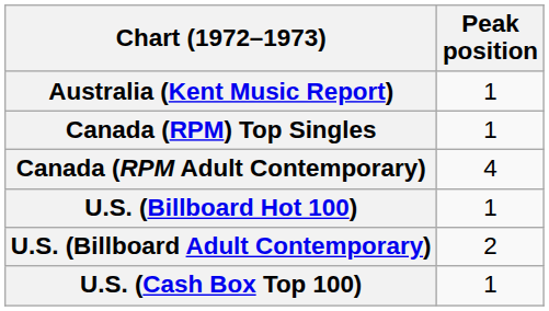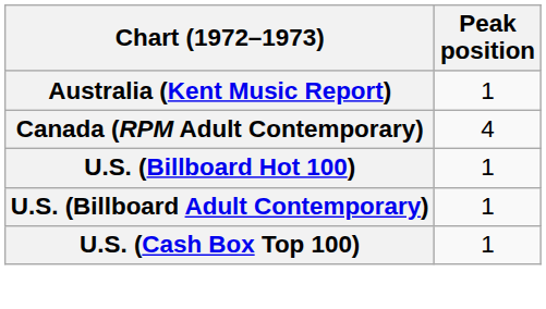 <table class="wikitable sortable plainrowheaders">
 <tr>
 <th>Chart (1972–1973)</th>
 <th>Peak<br>position</th>
 </tr>
 <tr>
 <th scope="row">Australia (<a href='#'>Kent Music Report</a>)</th>
-<td style="text-align:center;">1</td>
-</tr>
-<tr>
-<th scope="row">Canada (<a href='#'>RPM</a>) Top Singles</th>
 <td style="text-align:center;">1</td>
 </tr>
 <tr>
 <th scope="row">Canada (<em>RPM</em> Adult Contemporary)</th>
 <td style="text-align:center;">4</td>
 </tr>
 <tr>
 <th scope="row">U.S. (<a href='#'>Billboard Hot 100</a>)</th>
 <td style="text-align:center;">1</td>
 </tr>
 <tr>
 <th scope="row">U.S. (Billboard <a href='#'>Adult Contemporary</a>)</th>
-<td style="text-align:center;">2</td>
+<td style="text-align:center;">1</td>
 </tr>
 <tr>
 <th scope="row">U.S. (<a href='#'>Cash Box</a> Top 100)</th>
 <td style="text-align:center;">1</td>
 </tr>
 </table>
